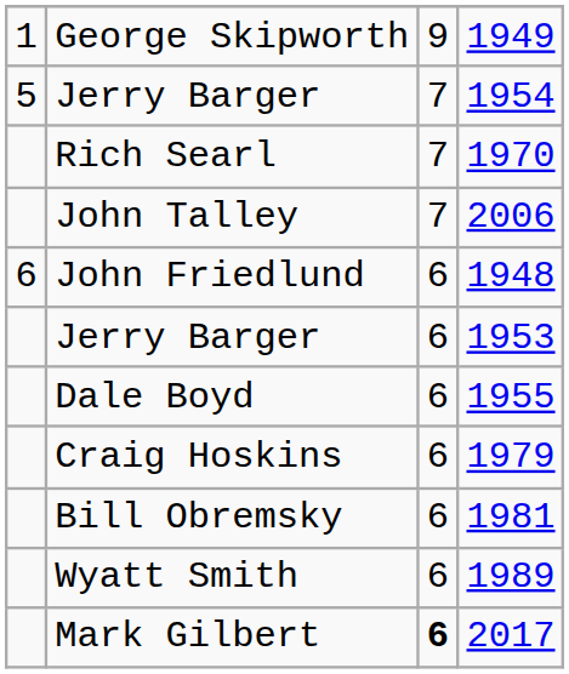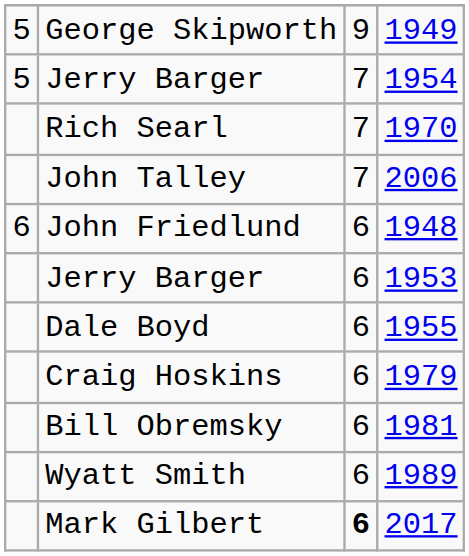 <table class="wikitable">
 <tr>
 </tr>
 <tr>
-<td>1</td>
+<td>5</td>
 <td>George Skipworth</td>
 <td>9</td>
 <td><a href='#'>1949</a></td>
 </tr>
 <tr>
 <td>5</td>
 <td>Jerry Barger</td>
 <td>7</td>
 <td><a href='#'>1954</a></td>
 </tr>
 <tr>
 <td></td>
 <td>Rich Searl</td>
 <td>7</td>
 <td><a href='#'>1970</a></td>
 </tr>
 <tr>
 <td></td>
 <td>John Talley</td>
 <td>7</td>
 <td><a href='#'>2006</a></td>
 </tr>
 <tr>
 <td>6</td>
 <td>John Friedlund</td>
 <td>6</td>
 <td><a href='#'>1948</a></td>
 </tr>
 <tr>
 <td></td>
 <td>Jerry Barger</td>
 <td>6</td>
 <td><a href='#'>1953</a></td>
 </tr>
 <tr>
 <td></td>
 <td>Dale Boyd</td>
 <td>6</td>
 <td><a href='#'>1955</a></td>
 </tr>
 <tr>
 <td></td>
 <td>Craig Hoskins</td>
 <td>6</td>
 <td><a href='#'>1979</a></td>
 </tr>
 <tr>
 <td></td>
 <td>Bill Obremsky</td>
 <td>6</td>
 <td><a href='#'>1981</a></td>
 </tr>
 <tr>
 <td></td>
 <td>Wyatt Smith</td>
 <td>6</td>
 <td><a href='#'>1989</a></td>
 </tr>
 <tr>
 <td></td>
 <td>Mark Gilbert</td>
 <td><strong>6</strong></td>
 <td><a href='#'>2017</a></td>
 </tr>
 </table>
